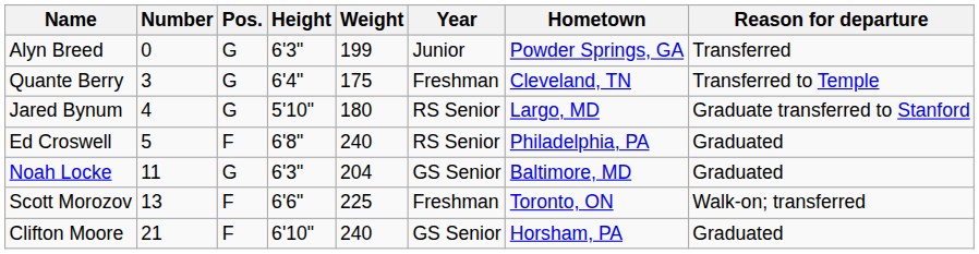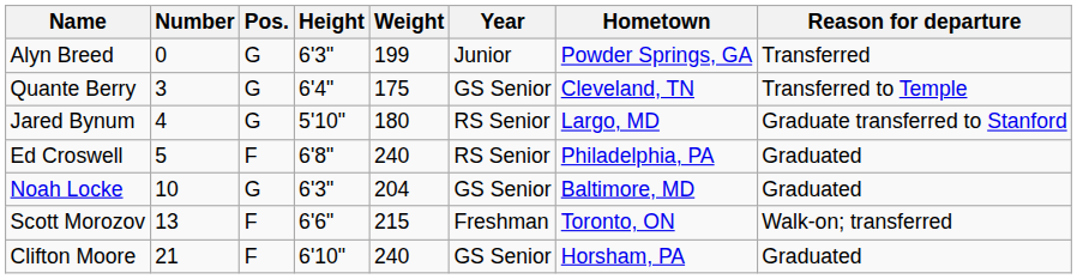 <table class="wikitable sortable" border="1">
 <tr>
 <th>Name</th>
 <th>Number</th>
 <th>Pos.</th>
 <th>Height</th>
 <th>Weight</th>
 <th>Year</th>
 <th>Hometown</th>
 <th class="unsortable">Reason for departure</th>
 </tr>
 <tr>
 <td>Alyn Breed</td>
 <td>0</td>
 <td>G</td>
 <td>6'3"</td>
 <td>199</td>
 <td>Junior</td>
 <td><a href='#'>Powder Springs, GA</a></td>
 <td>Transferred</td>
 </tr>
 <tr>
 <td>Quante Berry</td>
 <td>3</td>
 <td>G</td>
 <td>6'4"</td>
 <td>175</td>
-<td>Freshman</td>
+<td>GS Senior</td>
 <td><a href='#'>Cleveland, TN</a></td>
 <td>Transferred to <a href='#'>Temple</a></td>
 </tr>
 <tr>
 <td>Jared Bynum</td>
 <td>4</td>
 <td>G</td>
 <td>5'10"</td>
 <td>180</td>
 <td>RS Senior</td>
 <td><a href='#'>Largo, MD</a></td>
 <td>Graduate transferred to <a href='#'>Stanford</a></td>
 </tr>
 <tr>
 <td>Ed Croswell</td>
 <td>5</td>
 <td>F</td>
 <td>6'8"</td>
 <td>240</td>
 <td>RS Senior</td>
 <td><a href='#'>Philadelphia, PA</a></td>
 <td>Graduated</td>
 </tr>
 <tr>
 <td><a href='#'>Noah Locke</a></td>
-<td>11</td>
+<td>10</td>
 <td>G</td>
 <td>6'3"</td>
 <td>204</td>
 <td>GS Senior</td>
 <td><a href='#'>Baltimore, MD</a></td>
 <td>Graduated</td>
 </tr>
 <tr>
 <td>Scott Morozov</td>
 <td>13</td>
 <td>F</td>
 <td>6'6"</td>
-<td>225</td>
+<td>215</td>
 <td>Freshman</td>
 <td><a href='#'>Toronto, ON</a></td>
 <td>Walk-on; transferred</td>
 </tr>
 <tr>
 <td>Clifton Moore</td>
 <td>21</td>
 <td>F</td>
 <td>6'10"</td>
 <td>240</td>
 <td>GS Senior</td>
 <td><a href='#'>Horsham, PA</a></td>
 <td>Graduated</td>
 </tr>
 </table>
